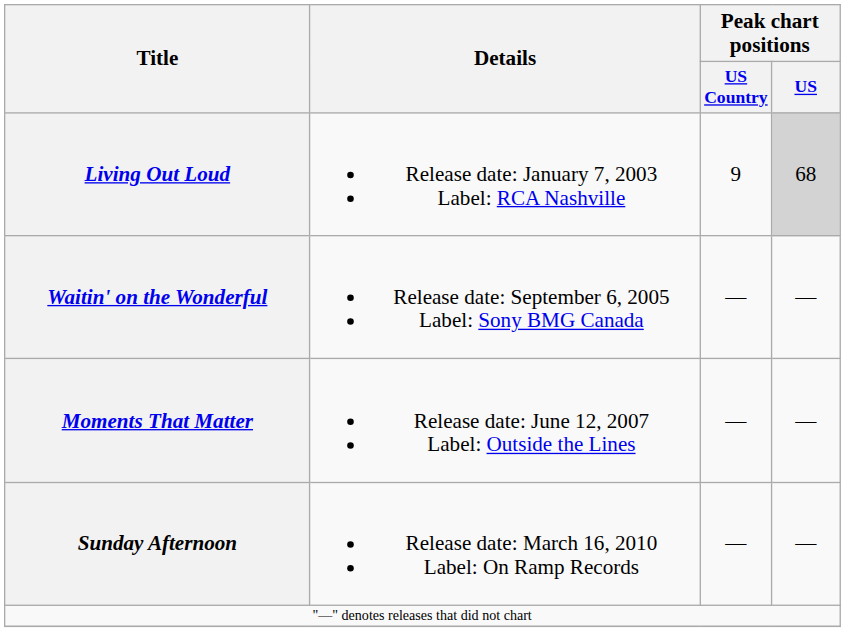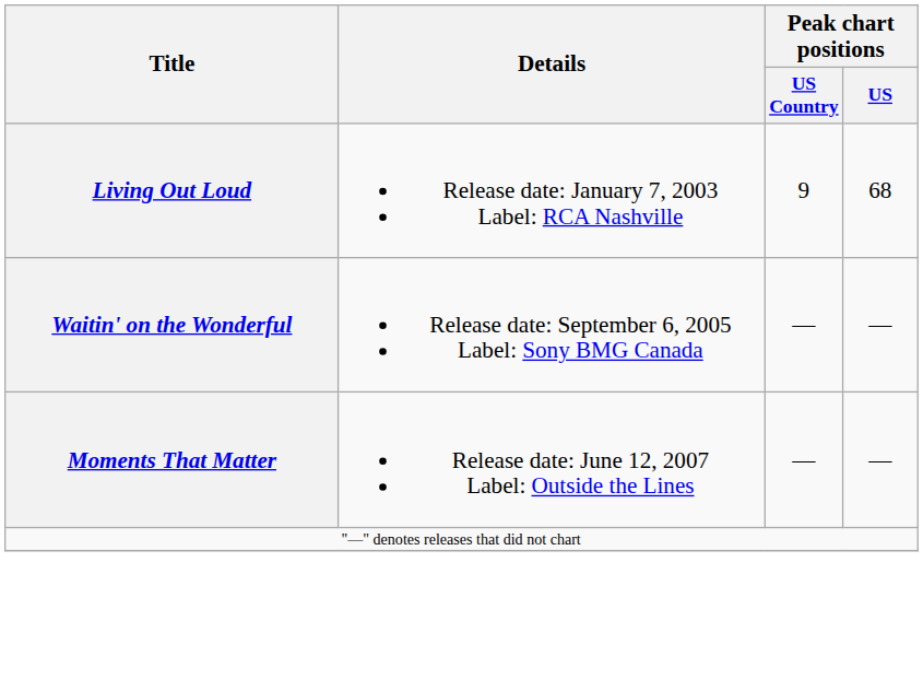 <table class="wikitable plainrowheaders" style="text-align:center;">
 <tr>
 <th rowspan="2" style="width:14em;">Title</th>
 <th rowspan="2" style="width:18em;">Details</th>
 <th colspan="2">Peak chart<br>positions</th>
 </tr>
 <tr style="font-size:smaller;">
 <th width="45"><a href='#'>US Country</a><br></th>
 <th width="45"><a href='#'>US</a><br></th>
 </tr>
 <tr>
 <th scope="row"><em><a href='#'>Living Out Loud</a></em></th>
 <td><br><ul><li>Release date: January 7, 2003</li><li>Label: <a href='#'>RCA Nashville</a></li></ul></td>
 <td>9</td>
-<td style="background: lightgrey;">68</td>
+<td>68</td>
 </tr>
 <tr>
 <th scope="row"><em><a href='#'>Waitin' on the Wonderful</a></em></th>
 <td><br><ul><li>Release date: September 6, 2005</li><li>Label: <a href='#'>Sony BMG Canada</a></li></ul></td>
 <td>—</td>
 <td>—</td>
 </tr>
 <tr>
 <th scope="row"><em><a href='#'>Moments That Matter</a></em></th>
 <td><br><ul><li>Release date: June 12, 2007</li><li>Label: <a href='#'>Outside the Lines</a></li></ul></td>
 <td>—</td>
 <td>—</td>
 </tr>
 <tr>
-<th scope="row"><em>Sunday Afternoon</em></th>
-<td><br><ul><li>Release date: March 16, 2010</li><li>Label: On Ramp Records</li></ul></td>
-<td>—</td>
-<td>—</td>
-</tr>
-<tr>
 <td colspan="4" style="font-size:8pt">"—" denotes releases that did not chart</td>
 </tr>
 <tr>
 </tr>
 </table>
